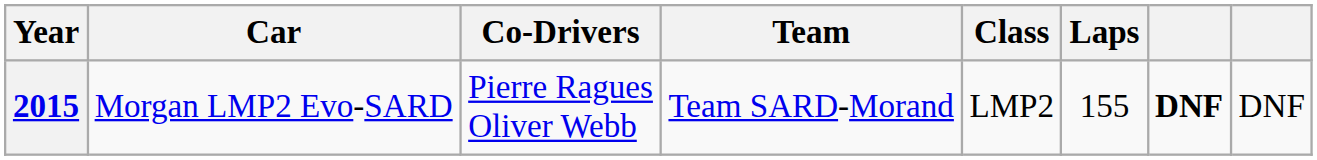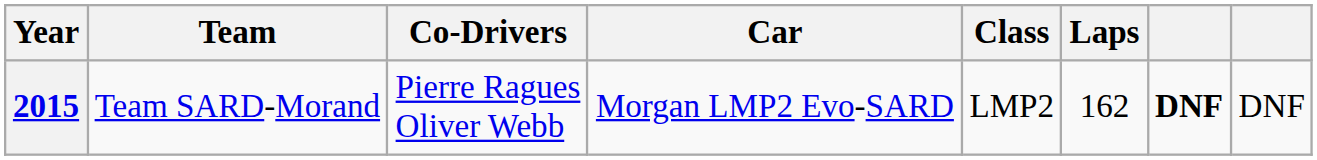 <table class="wikitable" style="text-align:center; font-size:90%">
 <tr>
 <th>Year</th>
+<th>Team</th>
+<th>Co-Drivers</th>
 <th>Car</th>
-<th>Co-Drivers</th>
-<th>Team</th>
 <th>Class</th>
 <th>Laps</th>
 <th></th>
 <th></th>
 </tr>
 <tr>
 <th><a href='#'>2015</a></th>
+<td align="left" nowrap> <a href='#'>Team SARD</a>-<a href='#'>Morand</a></td>
+<td align="left" nowrap> <a href='#'>Pierre Ragues</a><br> <a href='#'>Oliver Webb</a></td>
 <td align="left" nowrap><a href='#'>Morgan LMP2 Evo</a>-<a href='#'>SARD</a></td>
-<td align="left" nowrap> <a href='#'>Pierre Ragues</a><br> <a href='#'>Oliver Webb</a></td>
-<td align="left" nowrap> <a href='#'>Team SARD</a>-<a href='#'>Morand</a></td>
 <td>LMP2</td>
-<td>155</td>
+<td>162</td>
 <td><strong>DNF</strong></td>
 <td>DNF</td>
 </tr>
 </table>
